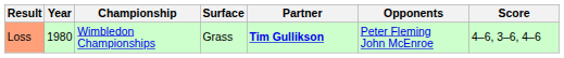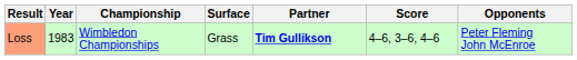 <table class="sortable wikitable">
 <tr>
 <th style="width:40px">Result</th>
 <th style="width:30px">Year</th>
 <th style="width:170px">Championship</th>
 <th style="width:50px">Surface</th>
 <th style="width:150px">Partner</th>
+<th style="width:120px" class="unsortable">Score</th>
 <th style="width:150px">Opponents</th>
-<th style="width:120px" class="unsortable">Score</th>
 </tr>
 <tr style="background:#cfc;">
 <td style="background:#ffa07a;">Loss</td>
-<td>1980</td>
+<td>1983</td>
 <td><a href='#'>Wimbledon Championships</a></td>
 <td>Grass</td>
 <td><strong> <a href='#'>Tim Gullikson</a></strong></td>
+<td>4–6, 3–6, 4–6</td>
 <td> <a href='#'>Peter Fleming</a><br> <a href='#'>John McEnroe</a></td>
-<td>4–6, 3–6, 4–6</td>
 </tr>
 </table>
